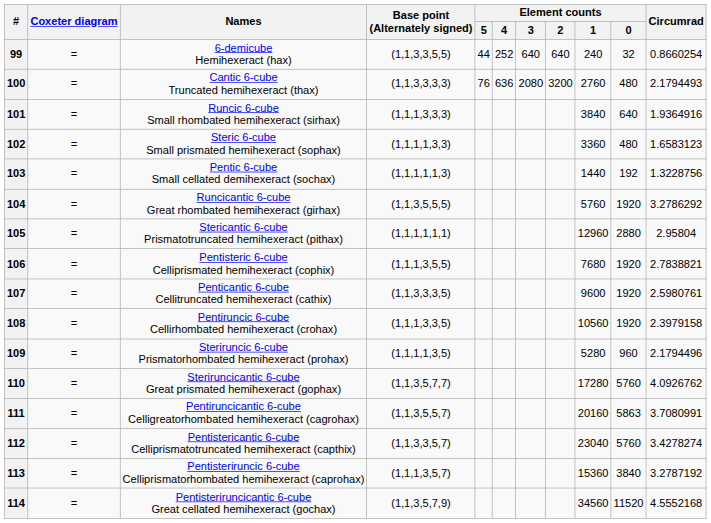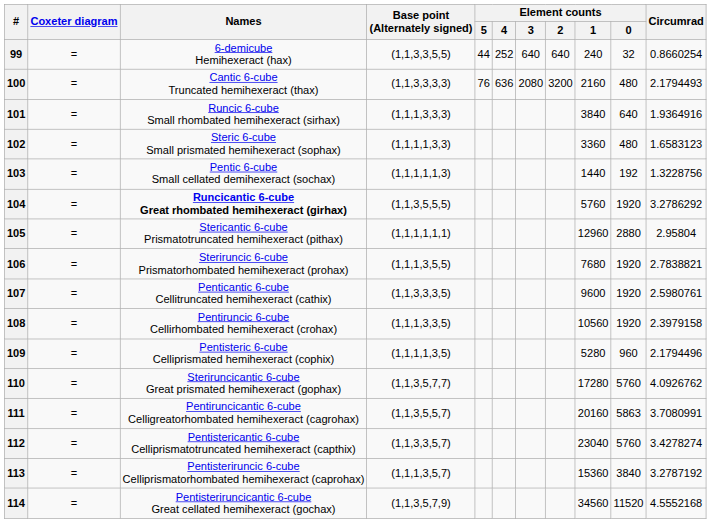 <table class="wikitable">
 <tr>
 <th rowspan=2>#</th>
 <th rowspan=2><a href='#'>Coxeter diagram</a></th>
 <th rowspan=2>Names</th>
 <th rowspan=2>Base point<br>(Alternately signed)</th>
 <th colspan=6>Element counts</th>
 <th rowspan=2>Circumrad</th>
 </tr>
 <tr>
 <th>5</th>
 <th>4</th>
 <th>3</th>
 <th>2</th>
 <th>1</th>
 <th>0</th>
 </tr>
 <tr align=center>
 <th>99</th>
 <td> = </td>
 <td><a href='#'>6-demicube</a><br>Hemihexeract (hax)</td>
 <td>(1,1,3,3,5,5)</td>
 <td>44</td>
 <td>252</td>
 <td>640</td>
 <td>640</td>
 <td>240</td>
 <td>32</td>
 <td>0.8660254</td>
 </tr>
 <tr align=center>
 <th>100</th>
 <td> = </td>
 <td><a href='#'>Cantic 6-cube</a><br>Truncated hemihexeract (thax)</td>
 <td>(1,1,3,3,3,3)</td>
 <td>76</td>
 <td>636</td>
 <td>2080</td>
 <td>3200</td>
-<td>2760</td>
+<td>2160</td>
 <td>480</td>
 <td>2.1794493</td>
 </tr>
 <tr align=center>
 <th>101</th>
 <td> = </td>
 <td><a href='#'>Runcic 6-cube</a><br>Small rhombated hemihexeract (sirhax)</td>
 <td>(1,1,1,3,3,3)</td>
 <td></td>
 <td></td>
 <td></td>
 <td></td>
 <td>3840</td>
 <td>640</td>
 <td>1.9364916</td>
 </tr>
 <tr align=center>
 <th>102</th>
 <td> = </td>
 <td><a href='#'>Steric 6-cube</a><br>Small prismated hemihexeract (sophax)</td>
 <td>(1,1,1,1,3,3)</td>
 <td></td>
 <td></td>
 <td></td>
 <td></td>
 <td>3360</td>
 <td>480</td>
 <td>1.6583123</td>
 </tr>
 <tr align=center>
 <th>103</th>
 <td> = </td>
 <td><a href='#'>Pentic 6-cube</a><br>Small cellated demihexeract (sochax)</td>
 <td>(1,1,1,1,1,3)</td>
 <td></td>
 <td></td>
 <td></td>
 <td></td>
 <td>1440</td>
 <td>192</td>
 <td>1.3228756</td>
 </tr>
 <tr align=center>
 <th>104</th>
 <td> = </td>
-<td><a href='#'>Runcicantic 6-cube</a><br>Great rhombated hemihexeract (girhax)</td>
+<td><strong><a href='#'>Runcicantic 6-cube</a><br>Great rhombated hemihexeract (girhax)</strong></td>
 <td>(1,1,3,5,5,5)</td>
 <td></td>
 <td></td>
 <td></td>
 <td></td>
 <td>5760</td>
 <td>1920</td>
 <td>3.2786292</td>
 </tr>
 <tr align=center>
 <th>105</th>
 <td> = </td>
 <td><a href='#'>Stericantic 6-cube</a><br>Prismatotruncated hemihexeract (pithax)</td>
 <td>(1,1,1,1,1,1)</td>
 <td></td>
 <td></td>
 <td></td>
 <td></td>
 <td>12960</td>
 <td>2880</td>
 <td>2.95804</td>
 </tr>
 <tr align=center>
 <th>106</th>
 <td> = </td>
-<td><a href='#'>Pentisteric 6-cube</a><br>Celliprismated hemihexeract (cophix)</td>
+<td><a href='#'>Steriruncic 6-cube</a><br>Prismatorhombated hemihexeract (prohax)</td>
 <td>(1,1,1,3,5,5)</td>
 <td></td>
 <td></td>
 <td></td>
 <td></td>
 <td>7680</td>
 <td>1920</td>
 <td>2.7838821</td>
 </tr>
 <tr align=center>
 <th>107</th>
 <td> = </td>
 <td><a href='#'>Penticantic 6-cube</a><br>Cellitruncated hemihexeract (cathix)</td>
 <td>(1,1,3,3,3,5)</td>
 <td></td>
 <td></td>
 <td></td>
 <td></td>
 <td>9600</td>
 <td>1920</td>
 <td>2.5980761</td>
 </tr>
 <tr align=center>
 <th>108</th>
 <td> = </td>
 <td><a href='#'>Pentiruncic 6-cube</a><br>Cellirhombated hemihexeract (crohax)</td>
 <td>(1,1,1,3,3,5)</td>
 <td></td>
 <td></td>
 <td></td>
 <td></td>
 <td>10560</td>
 <td>1920</td>
 <td>2.3979158</td>
 </tr>
 <tr align=center>
 <th>109</th>
 <td> = </td>
-<td><a href='#'>Steriruncic 6-cube</a><br>Prismatorhombated hemihexeract (prohax)</td>
+<td><a href='#'>Pentisteric 6-cube</a><br>Celliprismated hemihexeract (cophix)</td>
 <td>(1,1,1,1,3,5)</td>
 <td></td>
 <td></td>
 <td></td>
 <td></td>
 <td>5280</td>
 <td>960</td>
 <td>2.1794496</td>
 </tr>
 <tr align=center>
 <th>110</th>
 <td> = </td>
 <td><a href='#'>Steriruncicantic 6-cube</a><br>Great prismated hemihexeract (gophax)</td>
 <td>(1,1,3,5,7,7)</td>
 <td></td>
 <td></td>
 <td></td>
 <td></td>
 <td>17280</td>
 <td>5760</td>
 <td>4.0926762</td>
 </tr>
 <tr align=center>
 <th>111</th>
 <td> = </td>
 <td><a href='#'>Pentiruncicantic 6-cube</a><br>Celligreatorhombated hemihexeract (cagrohax)</td>
 <td>(1,1,3,5,5,7)</td>
 <td></td>
 <td></td>
 <td></td>
 <td></td>
 <td>20160</td>
 <td>5863</td>
 <td>3.7080991</td>
 </tr>
 <tr align=center>
 <th>112</th>
 <td> = </td>
 <td><a href='#'>Pentistericantic 6-cube</a><br>Celliprismatotruncated hemihexeract (capthix)</td>
 <td>(1,1,3,3,5,7)</td>
 <td></td>
 <td></td>
 <td></td>
 <td></td>
 <td>23040</td>
 <td>5760</td>
 <td>3.4278274</td>
 </tr>
 <tr align=center>
 <th>113</th>
 <td> = </td>
 <td><a href='#'>Pentisteriruncic 6-cube</a><br>Celliprismatorhombated hemihexeract (caprohax)</td>
 <td>(1,1,1,3,5,7)</td>
 <td></td>
 <td></td>
 <td></td>
 <td></td>
 <td>15360</td>
 <td>3840</td>
 <td>3.2787192</td>
 </tr>
 <tr align=center>
 <th>114</th>
 <td> = </td>
 <td><a href='#'>Pentisteriruncicantic 6-cube</a><br>Great cellated hemihexeract (gochax)</td>
 <td>(1,1,3,5,7,9)</td>
 <td></td>
 <td></td>
 <td></td>
 <td></td>
 <td>34560</td>
 <td>11520</td>
 <td>4.5552168</td>
 </tr>
 </table>
